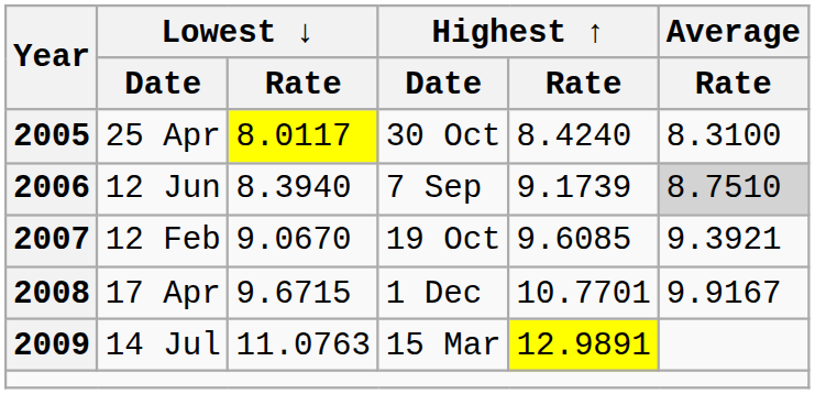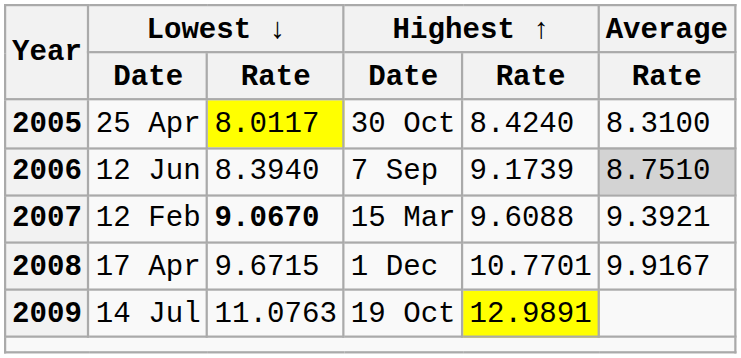 <table class="wikitable">
 <tr>
 <th bgcolor=ececec rowspan=2>Year</th>
 <th bgcolor=ececec colspan=2>Lowest ↓</th>
 <th bgcolor=ececec colspan=2>Highest ↑</th>
 <th bgcolor=ececec>Average</th>
 </tr>
 <tr>
 <th bgcolor=ececec>Date</th>
 <th bgcolor=ececec>Rate</th>
 <th bgcolor=ececec>Date</th>
 <th bgcolor=ececec>Rate</th>
 <th bgcolor=ececec>Rate</th>
 </tr>
 <tr>
 <th>2005</th>
 <td>25 Apr</td>
 <td style="background:yellow">8.0117</td>
 <td>30 Oct</td>
 <td>8.4240</td>
 <td>8.3100</td>
 </tr>
 <tr>
 <th>2006</th>
 <td>12 Jun</td>
 <td>8.3940</td>
 <td>7 Sep</td>
 <td>9.1739</td>
 <td style="background: lightgrey;">8.7510</td>
 </tr>
 <tr>
 <th>2007</th>
 <td>12 Feb</td>
-<td>9.0670</td>
-<td>19 Oct</td>
-<td>9.6085</td>
+<td><strong>9.0670</strong></td>
+<td>15 Mar</td>
+<td>9.6088</td>
 <td>9.3921</td>
 </tr>
 <tr>
 <th>2008</th>
 <td>17 Apr</td>
 <td>9.6715</td>
 <td>1 Dec</td>
 <td>10.7701</td>
 <td>9.9167</td>
 </tr>
 <tr>
 <th>2009</th>
 <td>14 Jul</td>
 <td>11.0763</td>
-<td>15 Mar</td>
+<td>19 Oct</td>
 <td style="background:yellow">12.9891</td>
 <td></td>
 </tr>
 <tr>
 <td colspan=6></td>
 </tr>
 </table>
